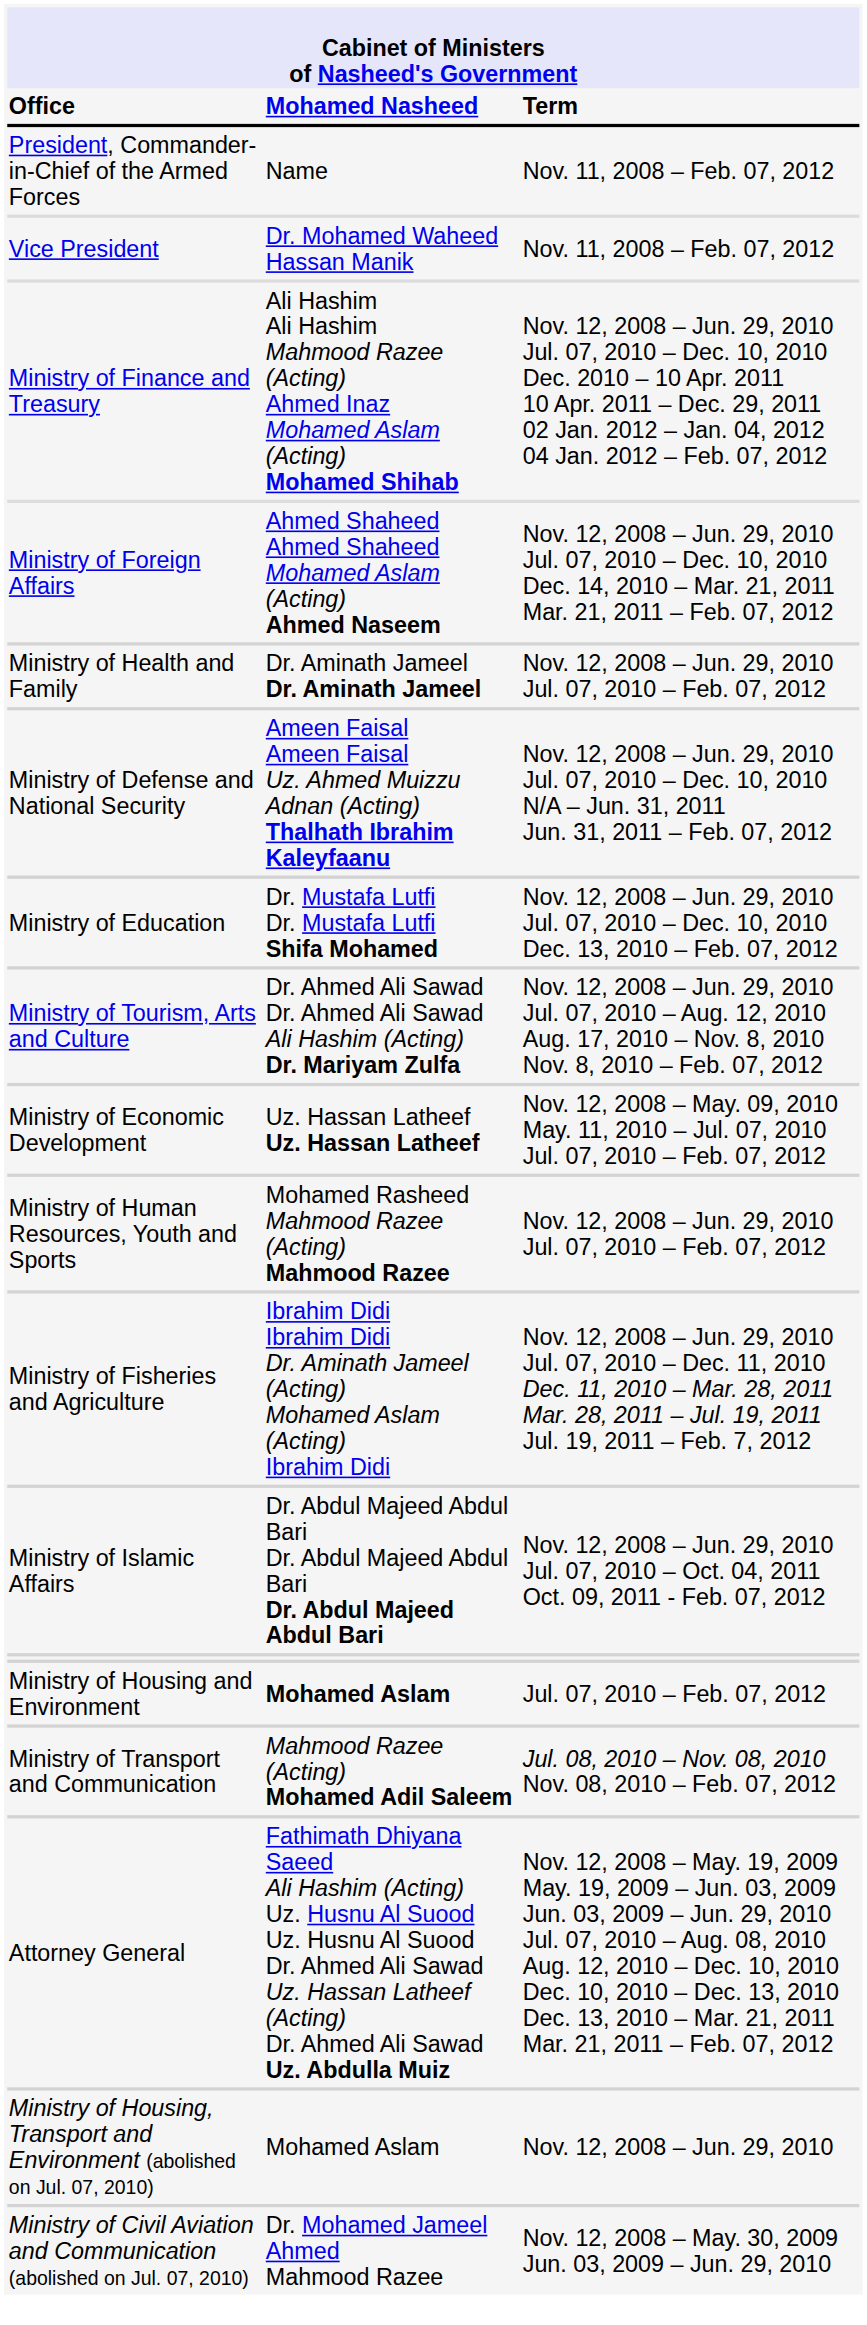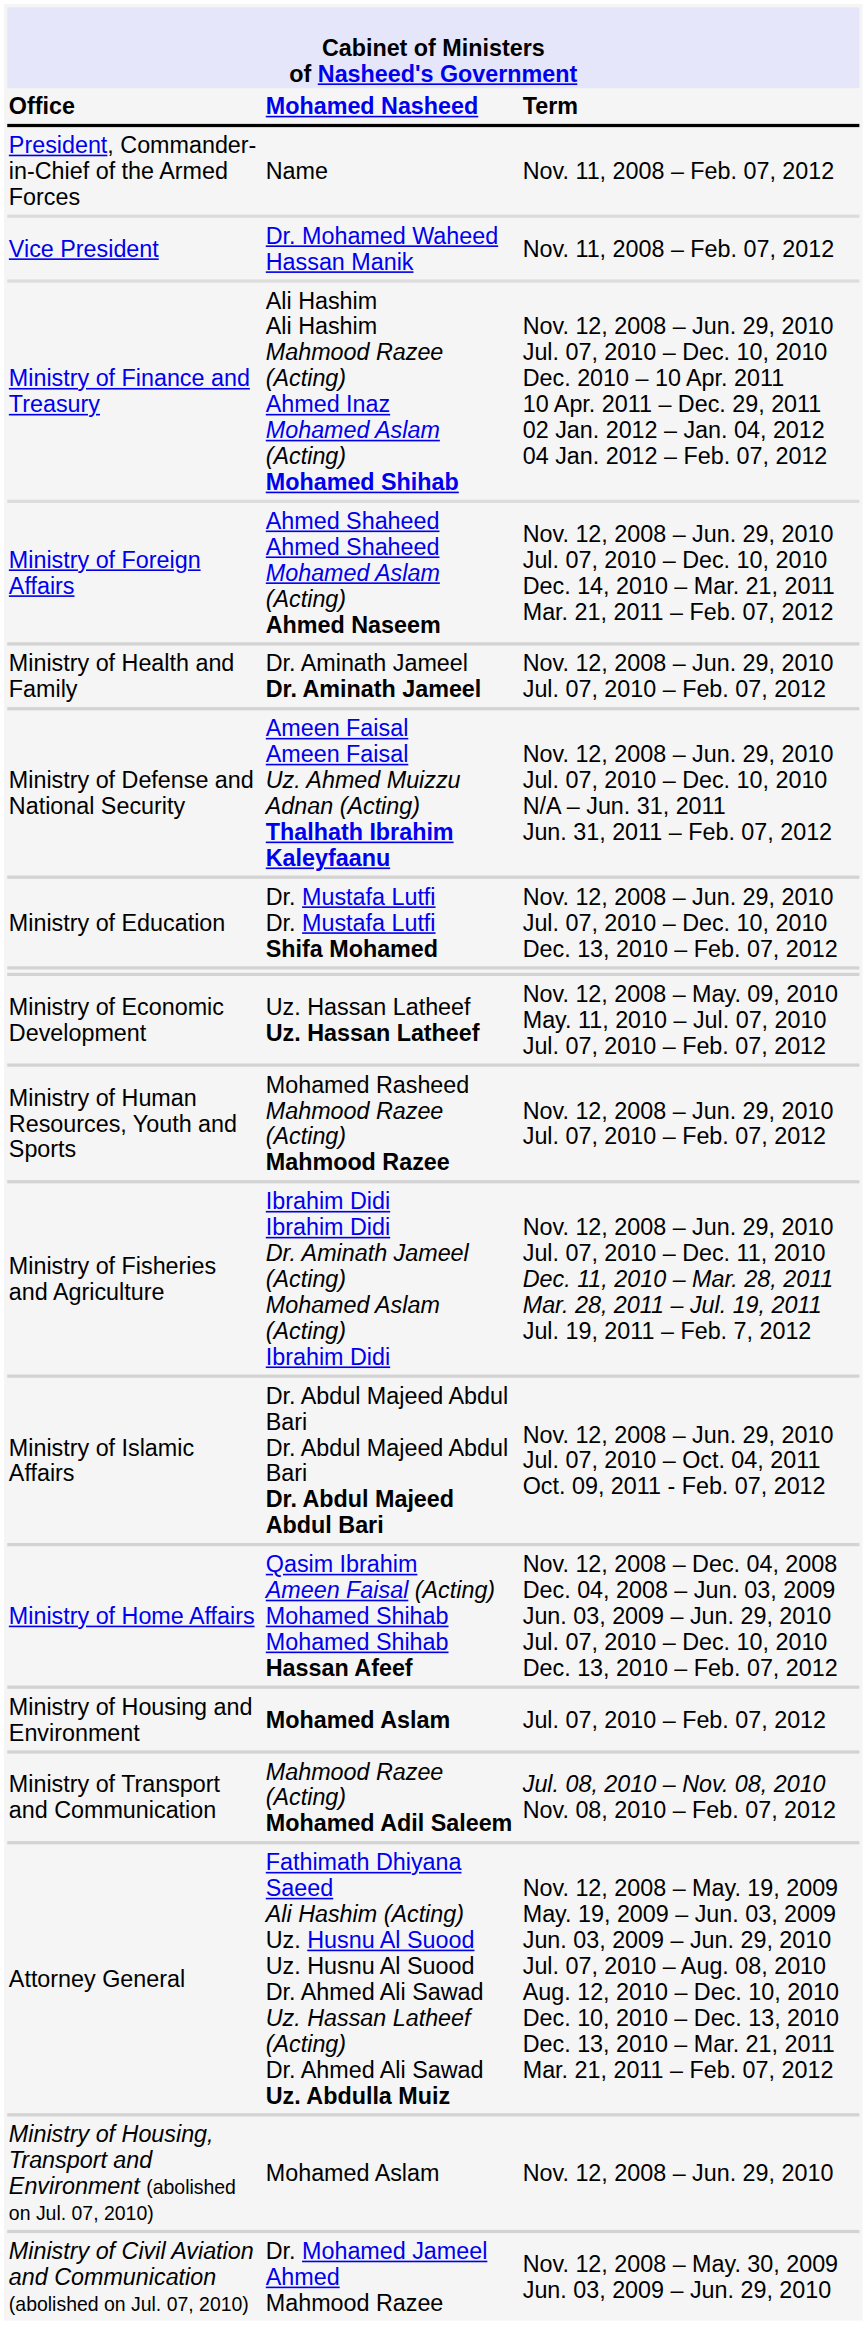 <table class="toccolours" style="float:auto; font-size:90%; width:530px; background:#f5f5f5;">
 <tr>
 <th style="background:lavender;" colspan="3"><div> </div><span>Cabinet of Ministers<br>of <a href='#'>Nasheed's Government</a> </span></th>
 </tr>
 <tr style="font-weight:bold;">
 <td style="width:30%;">Office</td>
 <td><a href='#'>Mohamed Nasheed</a></td>
 <td style="width:40%;">Term</td>
 </tr>
 <tr>
 <th style="background:#000;" colspan="3"></th>
 </tr>
 <tr>
 <td><a href='#'>President</a>, Commander-in-Chief of the Armed Forces</td>
 <td>Name</td>
 <td>Nov. 11, 2008 – Feb. 07, 2012</td>
 </tr>
 <tr>
 <th style="background:#DCDCDC;" colspan="3"></th>
 </tr>
 <tr>
 <td><a href='#'>Vice President</a></td>
 <td><a href='#'>Dr. Mohamed Waheed Hassan Manik</a></td>
 <td>Nov. 11, 2008 – Feb. 07, 2012</td>
 </tr>
 <tr>
 <th style="background:#DCDCDC;" colspan="3"></th>
 </tr>
 <tr>
 <td><a href='#'>Ministry of Finance and Treasury</a></td>
 <td>Ali Hashim<br>Ali Hashim<br><em>Mahmood Razee (Acting)</em><br><a href='#'>Ahmed Inaz</a><br><em><a href='#'>Mohamed Aslam</a> (Acting)</em><br><strong><a href='#'>Mohamed Shihab</a></strong></td>
 <td>Nov. 12, 2008 – Jun. 29, 2010<br>Jul. 07, 2010 – Dec. 10, 2010<br>Dec. 2010 – 10 Apr. 2011 <br> 10 Apr. 2011 – Dec. 29, 2011<br> 02 Jan. 2012 – Jan. 04, 2012<br> 04 Jan. 2012 – Feb. 07, 2012</td>
 </tr>
 <tr>
 <th style="background:#DCDCDC;" colspan="3"></th>
 </tr>
 <tr>
 <td><a href='#'>Ministry of Foreign Affairs</a></td>
 <td><a href='#'>Ahmed Shaheed</a><br><a href='#'>Ahmed Shaheed</a><br><em><a href='#'>Mohamed Aslam</a> (Acting)</em> <br> <strong>Ahmed Naseem</strong></td>
 <td>Nov. 12, 2008 – Jun. 29, 2010<br>Jul. 07, 2010 – Dec. 10, 2010<br>Dec. 14, 2010 – Mar. 21, 2011 <br> Mar. 21, 2011 – Feb. 07, 2012</td>
 </tr>
 <tr>
 <th style="background:#D3D3D3;" colspan="3"></th>
 </tr>
 <tr>
 <td>Ministry of Health and Family</td>
 <td>Dr. Aminath Jameel<br><strong>Dr. Aminath Jameel</strong></td>
 <td>Nov. 12, 2008 – Jun. 29, 2010<br>Jul. 07, 2010 – Feb. 07, 2012</td>
 </tr>
 <tr>
 <th style="background:#D3D3D3;" colspan="3"></th>
 </tr>
 <tr>
 <td>Ministry of Defense and National Security</td>
 <td><a href='#'>Ameen Faisal</a><br><a href='#'>Ameen Faisal</a><br><em>Uz. Ahmed Muizzu Adnan (Acting)</em><br><strong><a href='#'>Thalhath Ibrahim Kaleyfaanu</a></strong></td>
 <td>Nov. 12, 2008 – Jun. 29, 2010<br>Jul. 07, 2010 – Dec. 10, 2010<br> N/A – Jun. 31, 2011 <br> Jun. 31, 2011 – Feb. 07, 2012</td>
 </tr>
 <tr>
 <th style="background:#D3D3D3;" colspan="3"></th>
 </tr>
 <tr>
 <td>Ministry of Education</td>
 <td>Dr. <a href='#'>Mustafa Lutfi</a><br>Dr. <a href='#'>Mustafa Lutfi</a><br><strong>Shifa Mohamed</strong></td>
 <td>Nov. 12, 2008 – Jun. 29, 2010<br>Jul. 07, 2010 – Dec. 10, 2010<br>Dec. 13, 2010 – Feb. 07, 2012</td>
 </tr>
 <tr>
 <th style="background:#D3D3D3;" colspan="3"></th>
 </tr>
 <tr>
-<td><a href='#'>Ministry of Tourism, Arts and Culture</a></td>
-<td>Dr. Ahmed Ali Sawad<br>Dr. Ahmed Ali Sawad<br><em>Ali Hashim (Acting)</em><br><strong>Dr. Mariyam Zulfa</strong></td>
-<td>Nov. 12, 2008 – Jun. 29, 2010<br>Jul. 07, 2010 – Aug. 12, 2010<br>Aug. 17, 2010 – Nov. 8, 2010<br>Nov. 8, 2010 – Feb. 07, 2012</td>
-</tr>
-<tr>
 <th style="background:#D3D3D3;" colspan="3"></th>
 </tr>
 <tr>
 <td>Ministry of Economic Development</td>
 <td>Uz. Hassan Latheef<br><strong>Uz. Hassan Latheef</strong></td>
 <td>Nov. 12, 2008 – May. 09, 2010<br>May. 11, 2010 – Jul. 07, 2010<br>Jul. 07, 2010 – Feb. 07, 2012</td>
 </tr>
 <tr>
 <th style="background:#D3D3D3;" colspan="3"></th>
 </tr>
 <tr>
 <td>Ministry of Human Resources, Youth and Sports</td>
 <td>Mohamed Rasheed<br><em>Mahmood Razee (Acting)</em><br><strong>Mahmood Razee</strong></td>
 <td>Nov. 12, 2008 – Jun. 29, 2010<br>Jul. 07, 2010 – Feb. 07, 2012</td>
 </tr>
 <tr>
 <th style="background:#D3D3D3;" colspan="3"></th>
 </tr>
 <tr>
 <td>Ministry of Fisheries and Agriculture</td>
 <td><a href='#'>Ibrahim Didi</a><br><a href='#'>Ibrahim Didi</a><br><em>Dr. Aminath Jameel (Acting)</em><br><em>Mohamed Aslam (Acting)</em><br><a href='#'>Ibrahim Didi</a></td>
 <td>Nov. 12, 2008 – Jun. 29, 2010<br>Jul. 07, 2010 – Dec. 11, 2010<br><em>Dec. 11, 2010 – Mar. 28, 2011</em><br><em>Mar. 28, 2011 – Jul. 19, 2011</em><br>Jul. 19, 2011 – Feb. 7, 2012</td>
 </tr>
 <tr>
 <th style="background:#D3D3D3;" colspan="3"></th>
 </tr>
 <tr>
 <td>Ministry of Islamic Affairs</td>
 <td>Dr. Abdul Majeed Abdul Bari<br>Dr. Abdul Majeed Abdul Bari<br><strong>Dr. Abdul Majeed Abdul Bari</strong></td>
 <td>Nov. 12, 2008 – Jun. 29, 2010<br>Jul. 07, 2010 – Oct. 04, 2011<br>Oct. 09, 2011 - Feb. 07, 2012</td>
 </tr>
 <tr>
 <th style="background:#D3D3D3;" colspan="3"></th>
+</tr>
+<tr>
+<td><a href='#'>Ministry of Home Affairs</a></td>
+<td><a href='#'>Qasim Ibrahim</a><br><em><a href='#'>Ameen Faisal</a> (Acting)</em><br><a href='#'>Mohamed Shihab</a><br><a href='#'>Mohamed Shihab</a><br><strong>Hassan Afeef</strong></td>
+<td>Nov. 12, 2008 – Dec. 04, 2008<br>Dec. 04, 2008 – Jun. 03, 2009<br>Jun. 03, 2009 – Jun. 29, 2010<br>Jul. 07, 2010 – Dec. 10, 2010<br>Dec. 13, 2010 – Feb. 07, 2012</td>
 </tr>
 <tr>
 <th style="background:#D3D3D3;" colspan="3"></th>
 </tr>
 <tr>
 <td>Ministry of Housing and Environment</td>
 <td><strong>Mohamed Aslam</strong></td>
 <td>Jul. 07, 2010 – Feb. 07, 2012</td>
 </tr>
 <tr>
 <th style="background:#D3D3D3;" colspan="3"></th>
 </tr>
 <tr>
 <td>Ministry of Transport and Communication</td>
 <td><em>Mahmood Razee (Acting)</em><br><strong>Mohamed Adil Saleem</strong></td>
 <td><em>Jul. 08, 2010 – Nov. 08, 2010</em><br>Nov. 08,  2010 – Feb. 07, 2012</td>
 </tr>
 <tr>
 <th style="background:#D3D3D3;" colspan="3"></th>
 </tr>
 <tr>
 <td>Attorney General</td>
 <td><a href='#'>Fathimath Dhiyana Saeed</a><br><em>Ali Hashim (Acting)</em><br>Uz. <a href='#'>Husnu Al Suood</a><br>Uz. Husnu Al Suood<br>Dr. Ahmed Ali Sawad<br><em>Uz. Hassan Latheef (Acting)</em><br>Dr. Ahmed Ali Sawad<br><strong>Uz. Abdulla Muiz</strong></td>
 <td>Nov. 12, 2008 – May. 19, 2009<br>May. 19, 2009 – Jun. 03, 2009<br>Jun. 03, 2009 – Jun. 29, 2010<br>Jul. 07, 2010 – Aug. 08, 2010<br>Aug. 12, 2010 – Dec. 10, 2010<br>Dec. 10, 2010 – Dec. 13, 2010<br>Dec. 13, 2010 – Mar. 21, 2011 <br>Mar. 21, 2011 – Feb. 07, 2012</td>
 </tr>
 <tr>
 <th style="background:#D3D3D3;" colspan="3"></th>
 </tr>
 <tr>
 <td><em>Ministry of Housing, Transport and Environment</em> <small>(abolished on Jul. 07, 2010)</small></td>
 <td>Mohamed Aslam</td>
 <td>Nov. 12, 2008 – Jun. 29, 2010</td>
 </tr>
 <tr>
 <th style="background:#D3D3D3;" colspan="3"></th>
 </tr>
 <tr>
 <td><em>Ministry of Civil Aviation and Communication</em> <small>(abolished on Jul. 07, 2010)</small></td>
 <td>Dr. <a href='#'>Mohamed Jameel Ahmed</a><br>Mahmood Razee</td>
 <td>Nov. 12, 2008 – May. 30, 2009 <br> Jun. 03, 2009 – Jun. 29, 2010</td>
 </tr>
 </table>
